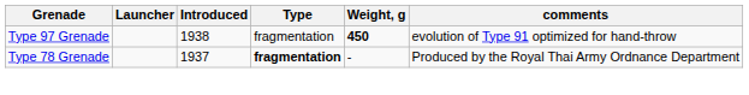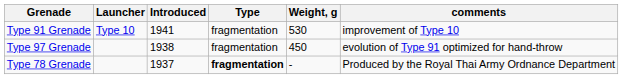 <table class="wikitable sortable">
 <tr>
 <th>Grenade</th>
 <th>Launcher</th>
 <th>Introduced</th>
 <th>Type</th>
 <th>Weight, g</th>
 <th>comments</th>
 </tr>
 <tr>
+<td><a href='#'>Type 91 Grenade</a></td>
+<td><a href='#'>Type 10</a></td>
+<td>1941</td>
+<td>fragmentation</td>
+<td>530</td>
+<td>improvement of <a href='#'>Type 10</a></td>
+</tr>
+<tr>
 <td><a href='#'>Type 97 Grenade</a></td>
 <td></td>
 <td>1938</td>
 <td>fragmentation</td>
-<td><strong>450</strong></td>
+<td>450</td>
 <td>evolution of <a href='#'>Type 91</a> optimized for hand-throw</td>
 </tr>
 <tr>
 <td><a href='#'>Type 78 Grenade</a></td>
 <td></td>
 <td>1937</td>
 <td><strong>fragmentation</strong></td>
 <td>-</td>
 <td>Produced by the Royal Thai Army Ordnance Department</td>
 </tr>
 </table>
